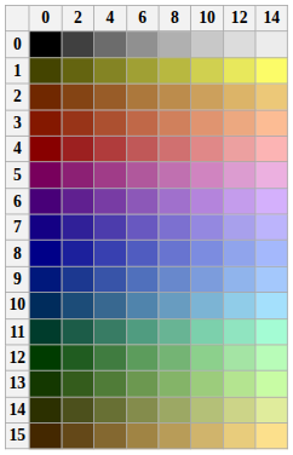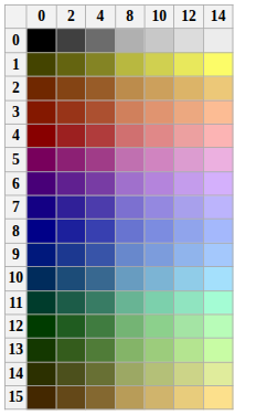 <table class="wikitable">
 <tr>
 <th></th>
 <th>0</th>
 <th>2</th>
 <th>4</th>
-<th>6</th>
 <th>8</th>
 <th>10</th>
 <th>12</th>
 <th>14</th>
 </tr>
 <tr>
 <th>0</th>
 <td style="width: 24px; background-color: #000000"></td>
 <td style="width: 24px; background-color: #404040"></td>
 <td style="width: 24px; background-color: #6C6C6C"></td>
-<td style="width: 24px; background-color: #909090"></td>
 <td style="width: 24px; background-color: #B0B0B0"></td>
 <td style="width: 24px; background-color: #C8C8C8"></td>
 <td style="width: 24px; background-color: #DCDCDC"></td>
 <td style="width: 24px; background-color: #ECECEC"></td>
 </tr>
 <tr>
 <th>1</th>
 <td style="width: 24px; background-color: #444400"></td>
 <td style="width: 24px; background-color: #646410"></td>
 <td style="width: 24px; background-color: #848424"></td>
-<td style="width: 24px; background-color: #A0A034"></td>
 <td style="width: 24px; background-color: #B8B840"></td>
 <td style="width: 24px; background-color: #D0D050"></td>
 <td style="width: 24px; background-color: #E8E85C"></td>
 <td style="width: 24px; background-color: #FCFC68"></td>
 </tr>
 <tr>
 <th>2</th>
 <td style="width: 24px; background-color: #702800"></td>
 <td style="width: 24px; background-color: #844414"></td>
 <td style="width: 24px; background-color: #985C28"></td>
-<td style="width: 24px; background-color: #AC783C"></td>
 <td style="width: 24px; background-color: #BC8C4C"></td>
 <td style="width: 24px; background-color: #CCA05C"></td>
 <td style="width: 24px; background-color: #DCB468"></td>
 <td style="width: 24px; background-color: #ECC878"></td>
 </tr>
 <tr>
 <th>3</th>
 <td style="width: 24px; background-color: #841800"></td>
 <td style="width: 24px; background-color: #983418"></td>
 <td style="width: 24px; background-color: #AC5030"></td>
-<td style="width: 24px; background-color: #C06848"></td>
 <td style="width: 24px; background-color: #D0805C"></td>
 <td style="width: 24px; background-color: #E09470"></td>
 <td style="width: 24px; background-color: #ECA880"></td>
 <td style="width: 24px; background-color: #FCBC94"></td>
 </tr>
 <tr>
 <th>4</th>
 <td style="width: 24px; background-color: #880000"></td>
 <td style="width: 24px; background-color: #9C2020"></td>
 <td style="width: 24px; background-color: #B03C3C"></td>
-<td style="width: 24px; background-color: #C05858"></td>
 <td style="width: 24px; background-color: #D07070"></td>
 <td style="width: 24px; background-color: #E08888"></td>
 <td style="width: 24px; background-color: #ECA0A0"></td>
 <td style="width: 24px; background-color: #FCB4B4"></td>
 </tr>
 <tr>
 <th>5</th>
 <td style="width: 24px; background-color: #78005C"></td>
 <td style="width: 24px; background-color: #8C2074"></td>
 <td style="width: 24px; background-color: #A03C88"></td>
-<td style="width: 24px; background-color: #B0589C"></td>
 <td style="width: 24px; background-color: #C070B0"></td>
 <td style="width: 24px; background-color: #D084C0"></td>
 <td style="width: 24px; background-color: #DC9CD0"></td>
 <td style="width: 24px; background-color: #ECB0E0"></td>
 </tr>
 <tr>
 <th>6</th>
 <td style="width: 24px; background-color: #480078"></td>
 <td style="width: 24px; background-color: #602090"></td>
 <td style="width: 24px; background-color: #783CA4"></td>
-<td style="width: 24px; background-color: #8C58B8"></td>
 <td style="width: 24px; background-color: #A070CC"></td>
 <td style="width: 24px; background-color: #B484DC"></td>
 <td style="width: 24px; background-color: #C49CEC"></td>
 <td style="width: 24px; background-color: #D4B0FC"></td>
 </tr>
 <tr>
 <th>7</th>
 <td style="width: 24px; background-color: #140084"></td>
 <td style="width: 24px; background-color: #302098"></td>
 <td style="width: 24px; background-color: #4C3CAC"></td>
-<td style="width: 24px; background-color: #6858C0"></td>
 <td style="width: 24px; background-color: #7C70D0"></td>
 <td style="width: 24px; background-color: #9488E0"></td>
 <td style="width: 24px; background-color: #A8A0EC"></td>
 <td style="width: 24px; background-color: #BCB4FC"></td>
 </tr>
 <tr>
 <th>8</th>
 <td style="width: 24px; background-color: #000088"></td>
 <td style="width: 24px; background-color: #1C209C"></td>
 <td style="width: 24px; background-color: #3840B0"></td>
-<td style="width: 24px; background-color: #505CC0"></td>
 <td style="width: 24px; background-color: #6874D0"></td>
 <td style="width: 24px; background-color: #7C8CE0"></td>
 <td style="width: 24px; background-color: #90A4EC"></td>
 <td style="width: 24px; background-color: #A4B8FC"></td>
 </tr>
 <tr>
 <th>9</th>
 <td style="width: 24px; background-color: #00187C"></td>
 <td style="width: 24px; background-color: #1C3890"></td>
 <td style="width: 24px; background-color: #3854A8"></td>
-<td style="width: 24px; background-color: #5070BC"></td>
 <td style="width: 24px; background-color: #6888CC"></td>
 <td style="width: 24px; background-color: #7C9CDC"></td>
 <td style="width: 24px; background-color: #90B4EC"></td>
 <td style="width: 24px; background-color: #A4C8FC"></td>
 </tr>
 <tr>
 <th>10</th>
 <td style="width: 24px; background-color: #002C5C"></td>
 <td style="width: 24px; background-color: #1C4C78"></td>
 <td style="width: 24px; background-color: #386890"></td>
-<td style="width: 24px; background-color: #5084AC"></td>
 <td style="width: 24px; background-color: #689CC0"></td>
 <td style="width: 24px; background-color: #7CB4D4"></td>
 <td style="width: 24px; background-color: #90CCE8"></td>
 <td style="width: 24px; background-color: #A4E0FC"></td>
 </tr>
 <tr>
 <th>11</th>
 <td style="width: 24px; background-color: #003C2C"></td>
 <td style="width: 24px; background-color: #1C5C48"></td>
 <td style="width: 24px; background-color: #387C64"></td>
-<td style="width: 24px; background-color: #509C80"></td>
 <td style="width: 24px; background-color: #68B494"></td>
 <td style="width: 24px; background-color: #7CD0AC"></td>
 <td style="width: 24px; background-color: #90E4C0"></td>
 <td style="width: 24px; background-color: #A4FCD4"></td>
 </tr>
 <tr>
 <th>12</th>
 <td style="width: 24px; background-color: #003C00"></td>
 <td style="width: 24px; background-color: #205C20"></td>
 <td style="width: 24px; background-color: #407C40"></td>
-<td style="width: 24px; background-color: #5C9C5C"></td>
 <td style="width: 24px; background-color: #74B474"></td>
 <td style="width: 24px; background-color: #8CD08C"></td>
 <td style="width: 24px; background-color: #A4E4A4"></td>
 <td style="width: 24px; background-color: #B8FCB8"></td>
 </tr>
 <tr>
 <th>13</th>
 <td style="width: 24px; background-color: #143800"></td>
 <td style="width: 24px; background-color: #345C1C"></td>
 <td style="width: 24px; background-color: #507C38"></td>
-<td style="width: 24px; background-color: #6C9850"></td>
 <td style="width: 24px; background-color: #84B468"></td>
 <td style="width: 24px; background-color: #9CCC7C"></td>
 <td style="width: 24px; background-color: #B4E490"></td>
 <td style="width: 24px; background-color: #C8FCA4"></td>
 </tr>
 <tr>
 <th>14</th>
 <td style="width: 24px; background-color: #2C3000"></td>
 <td style="width: 24px; background-color: #4C501C"></td>
 <td style="width: 24px; background-color: #687034"></td>
-<td style="width: 24px; background-color: #848C4C"></td>
 <td style="width: 24px; background-color: #9CA864"></td>
 <td style="width: 24px; background-color: #B4C078"></td>
 <td style="width: 24px; background-color: #CCD488"></td>
 <td style="width: 24px; background-color: #E0EC9C"></td>
 </tr>
 <tr>
 <th>15</th>
 <td style="width: 24px; background-color: #442800"></td>
 <td style="width: 24px; background-color: #644818"></td>
 <td style="width: 24px; background-color: #846830"></td>
-<td style="width: 24px; background-color: #A08444"></td>
 <td style="width: 24px; background-color: #B89C58"></td>
 <td style="width: 24px; background-color: #D0B46C"></td>
 <td style="width: 24px; background-color: #E8CC7C"></td>
 <td style="width: 24px; background-color: #FCE08C"></td>
 </tr>
 </table>
